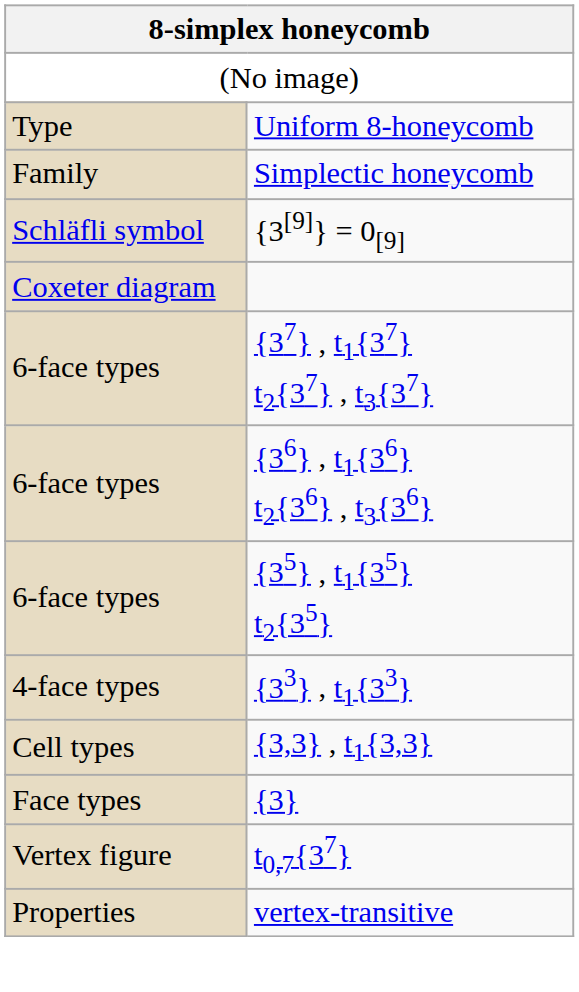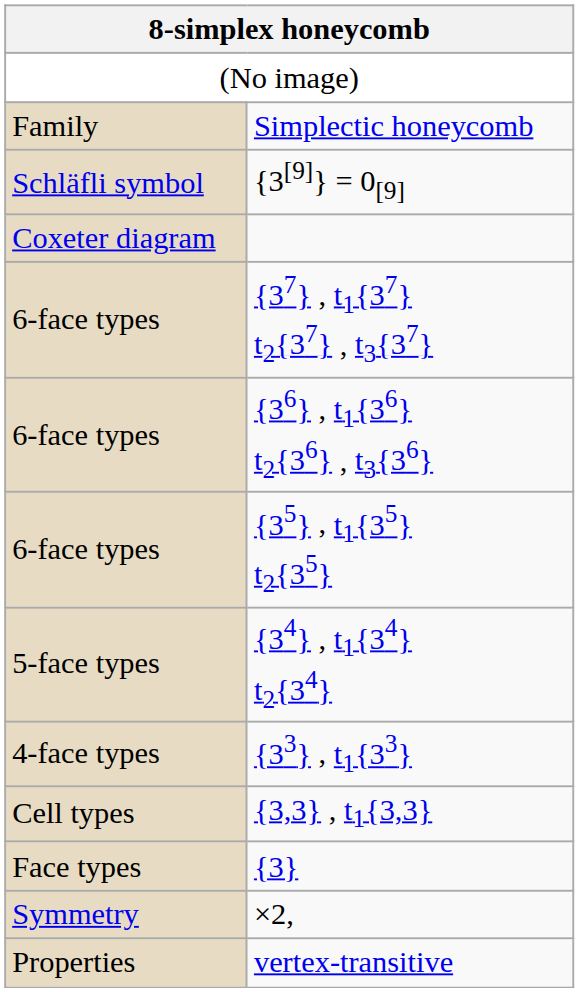 <table class="wikitable" align="right" style="margin-left:10px" width="300">
 <tr>
 <th bgcolor=#e7dcc3 colspan=2>8-simplex honeycomb</th>
 </tr>
 <tr>
 <td bgcolor=#ffffff align=center colspan=2>(No image)</td>
-</tr>
-<tr>
-<td bgcolor=#e7dcc3>Type</td>
-<td><a href='#'>Uniform 8-honeycomb</a></td>
 </tr>
 <tr>
 <td bgcolor=#e7dcc3>Family</td>
 <td><a href='#'>Simplectic honeycomb</a></td>
 </tr>
 <tr>
 <td bgcolor=#e7dcc3><a href='#'>Schläfli symbol</a></td>
 <td>{3<sup>[9]</sup>} = 0<sub>[9]</sub></td>
 </tr>
 <tr>
 <td bgcolor=#e7dcc3><a href='#'>Coxeter diagram</a></td>
 <td></td>
 </tr>
 <tr>
 <td bgcolor=#e7dcc3>6-face types</td>
 <td><a href='#'>{3<sup>7</sup>}</a> , <a href='#'>t<sub>1</sub>{3<sup>7</sup>}</a> <br><a href='#'>t<sub>2</sub>{3<sup>7</sup>}</a> , <a href='#'>t<sub>3</sub>{3<sup>7</sup>}</a> </td>
 </tr>
 <tr>
 <td bgcolor=#e7dcc3>6-face types</td>
 <td><a href='#'>{3<sup>6</sup>}</a> , <a href='#'>t<sub>1</sub>{3<sup>6</sup>}</a> <br><a href='#'>t<sub>2</sub>{3<sup>6</sup>}</a> , <a href='#'>t<sub>3</sub>{3<sup>6</sup>}</a> </td>
 </tr>
 <tr>
 <td bgcolor=#e7dcc3>6-face types</td>
 <td><a href='#'>{3<sup>5</sup>}</a> , <a href='#'>t<sub>1</sub>{3<sup>5</sup>}</a> <br><a href='#'>t<sub>2</sub>{3<sup>5</sup>}</a> </td>
 </tr>
 <tr>
+<td bgcolor=#e7dcc3>5-face types</td>
+<td><a href='#'>{3<sup>4</sup>}</a> , <a href='#'>t<sub>1</sub>{3<sup>4</sup>}</a> <br><a href='#'>t<sub>2</sub>{3<sup>4</sup>}</a> </td>
+</tr>
+<tr>
 <td bgcolor=#e7dcc3>4-face types</td>
 <td><a href='#'>{3<sup>3</sup>}</a> , <a href='#'>t<sub>1</sub>{3<sup>3</sup>}</a> </td>
 </tr>
 <tr>
 <td bgcolor=#e7dcc3>Cell types</td>
 <td><a href='#'>{3,3}</a> , <a href='#'>t<sub>1</sub>{3,3}</a> </td>
 </tr>
 <tr>
 <td bgcolor=#e7dcc3>Face types</td>
 <td><a href='#'>{3}</a> </td>
 </tr>
 <tr>
-<td bgcolor=#e7dcc3>Vertex figure</td>
-<td><a href='#'>t<sub>0,7</sub>{3<sup>7</sup>}</a> </td>
+<td bgcolor=#e7dcc3><a href='#'>Symmetry</a></td>
+<td>×2, </td>
 </tr>
 <tr>
 <td bgcolor=#e7dcc3>Properties</td>
 <td><a href='#'>vertex-transitive</a></td>
 </tr>
 </table>
